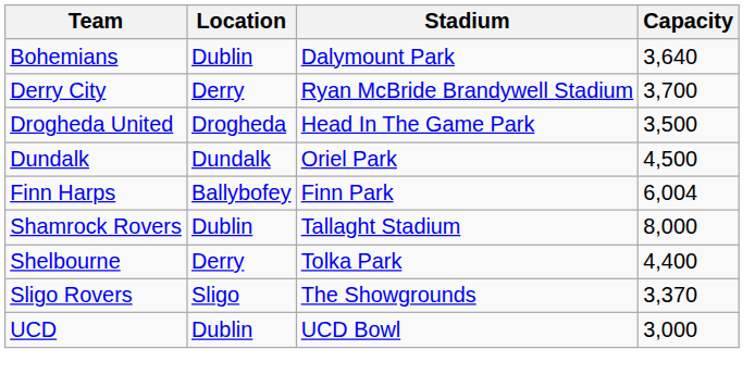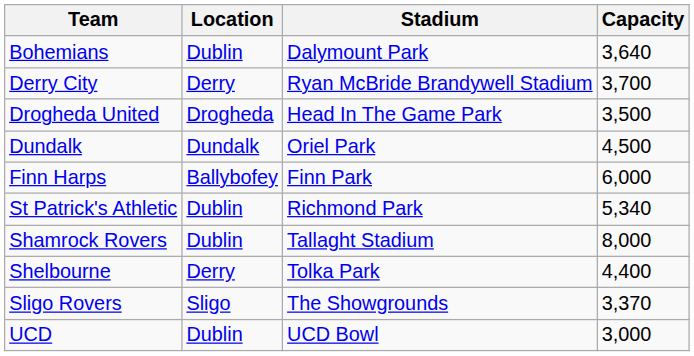 <table class="wikitable sortable">
 <tr>
 <th>Team</th>
 <th>Location</th>
 <th>Stadium</th>
 <th>Capacity</th>
 </tr>
 <tr>
 <td><a href='#'>Bohemians</a></td>
 <td><a href='#'>Dublin</a> </td>
 <td><a href='#'>Dalymount Park</a></td>
 <td>3,640</td>
 </tr>
 <tr>
 <td><a href='#'>Derry City</a></td>
 <td><a href='#'>Derry</a></td>
 <td><a href='#'>Ryan McBride Brandywell Stadium</a></td>
 <td>3,700</td>
 </tr>
 <tr>
 <td><a href='#'>Drogheda United</a></td>
 <td><a href='#'>Drogheda</a></td>
 <td><a href='#'>Head In The Game Park</a></td>
 <td>3,500</td>
 </tr>
 <tr>
 <td><a href='#'>Dundalk</a></td>
 <td><a href='#'>Dundalk</a></td>
 <td><a href='#'>Oriel Park</a></td>
 <td>4,500</td>
 </tr>
 <tr>
 <td><a href='#'>Finn Harps</a></td>
 <td><a href='#'>Ballybofey</a></td>
 <td><a href='#'>Finn Park</a></td>
-<td>6,004</td>
+<td>6,000</td>
+</tr>
+<tr>
+<td><a href='#'>St Patrick's Athletic</a></td>
+<td><a href='#'>Dublin</a> </td>
+<td><a href='#'>Richmond Park</a></td>
+<td>5,340</td>
 </tr>
 <tr>
 <td><a href='#'>Shamrock Rovers</a></td>
 <td><a href='#'>Dublin</a> </td>
 <td><a href='#'>Tallaght Stadium</a></td>
 <td>8,000</td>
 </tr>
 <tr>
 <td><a href='#'>Shelbourne</a></td>
 <td><a href='#'>Derry</a></td>
 <td><a href='#'>Tolka Park</a></td>
 <td>4,400</td>
 </tr>
 <tr>
 <td><a href='#'>Sligo Rovers</a></td>
 <td><a href='#'>Sligo</a></td>
 <td><a href='#'>The Showgrounds</a></td>
 <td>3,370</td>
 </tr>
 <tr>
 <td><a href='#'>UCD</a></td>
 <td><a href='#'>Dublin</a> </td>
 <td><a href='#'>UCD Bowl</a></td>
 <td>3,000</td>
 </tr>
 </table>
